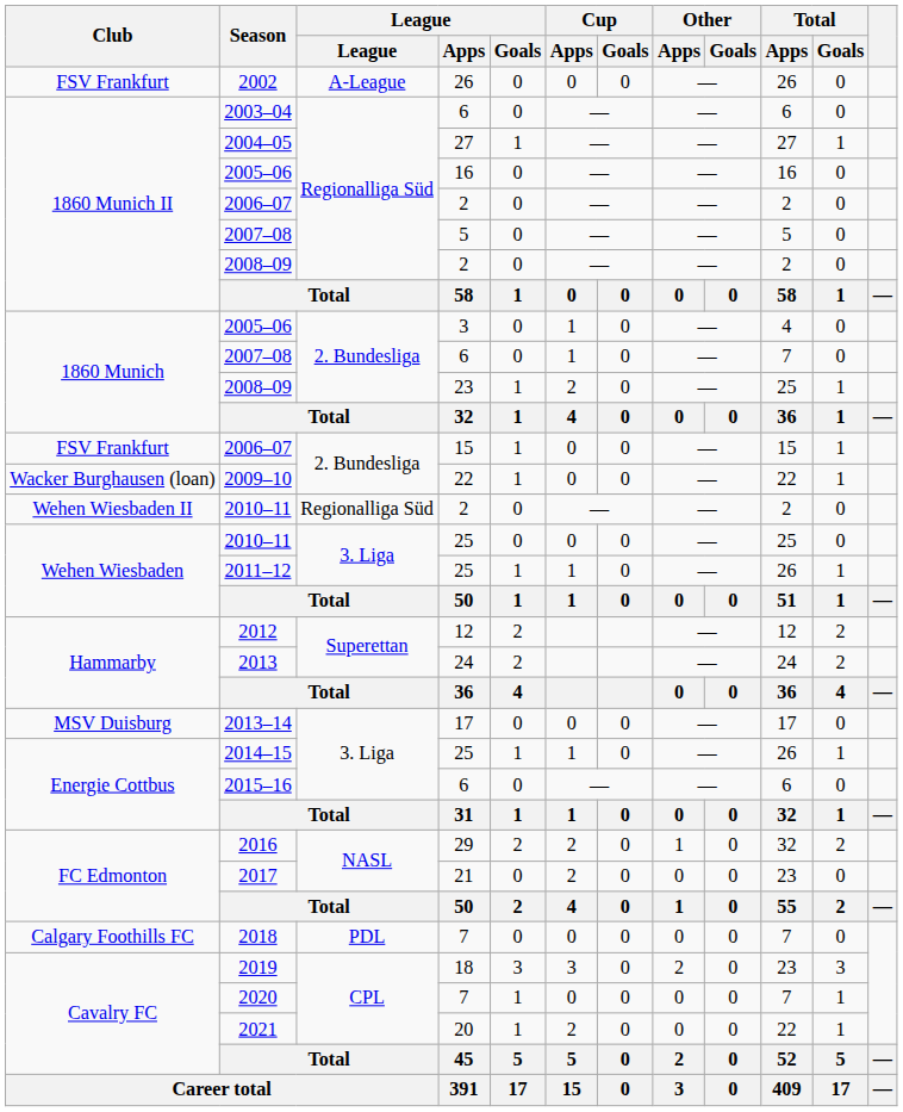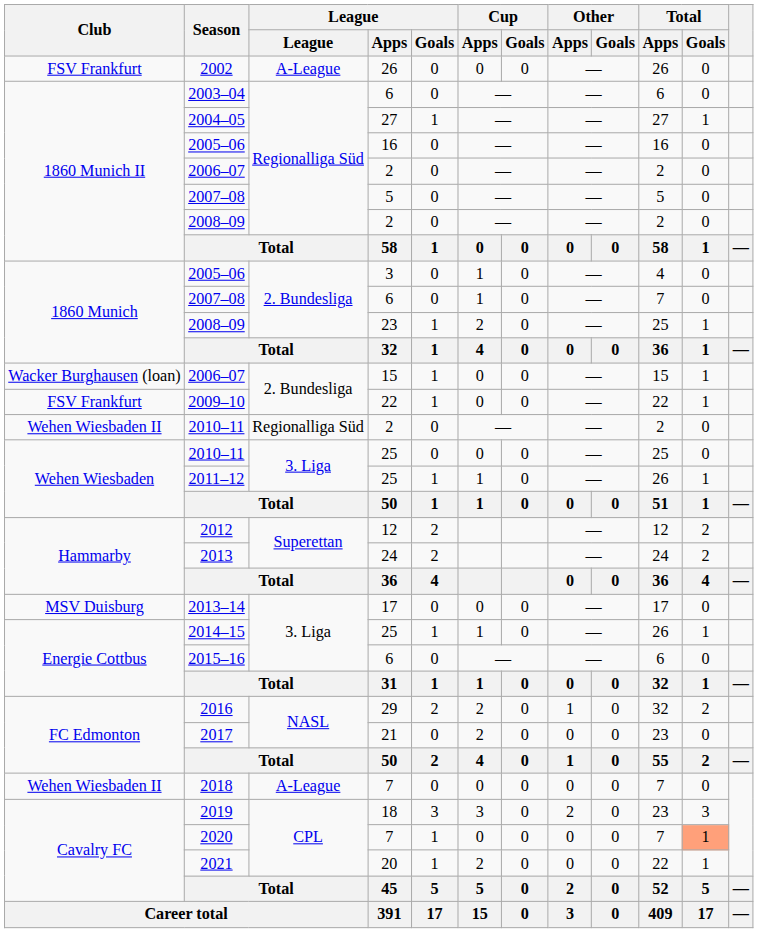 <table class="wikitable" style="text-align:center">
 <tr>
 <th rowspan="2">Club</th>
 <th rowspan="2">Season</th>
 <th colspan="3">League</th>
 <th colspan="2">Cup</th>
 <th colspan="2">Other</th>
 <th colspan="2">Total</th>
 <th rowspan="2"></th>
 </tr>
 <tr>
 <th>League</th>
 <th>Apps</th>
 <th>Goals</th>
 <th>Apps</th>
 <th>Goals</th>
 <th>Apps</th>
 <th>Goals</th>
 <th>Apps</th>
 <th>Goals</th>
 </tr>
 <tr>
 <td><a href='#'>FSV Frankfurt</a></td>
 <td><a href='#'>2002</a></td>
 <td><a href='#'>A-League</a></td>
 <td>26</td>
 <td>0</td>
 <td>0</td>
 <td>0</td>
 <td colspan="2">—</td>
 <td>26</td>
 <td>0</td>
 <td></td>
 </tr>
 <tr>
 <td rowspan="7"><a href='#'>1860 Munich II</a></td>
 <td><a href='#'>2003–04</a></td>
 <td rowspan="6"><a href='#'>Regionalliga Süd</a></td>
 <td>6</td>
 <td>0</td>
 <td colspan="2">—</td>
 <td colspan="2">—</td>
 <td>6</td>
 <td>0</td>
 <td></td>
 </tr>
 <tr>
 <td><a href='#'>2004–05</a></td>
 <td>27</td>
 <td>1</td>
 <td colspan="2">—</td>
 <td colspan="2">—</td>
 <td>27</td>
 <td>1</td>
 <td></td>
 </tr>
 <tr>
 <td><a href='#'>2005–06</a></td>
 <td>16</td>
 <td>0</td>
 <td colspan="2">—</td>
 <td colspan="2">—</td>
 <td>16</td>
 <td>0</td>
 <td></td>
 </tr>
 <tr>
 <td><a href='#'>2006–07</a></td>
 <td>2</td>
 <td>0</td>
 <td colspan="2">—</td>
 <td colspan="2">—</td>
 <td>2</td>
 <td>0</td>
 <td></td>
 </tr>
 <tr>
 <td><a href='#'>2007–08</a></td>
 <td>5</td>
 <td>0</td>
 <td colspan="2">—</td>
 <td colspan="2">—</td>
 <td>5</td>
 <td>0</td>
 <td></td>
 </tr>
 <tr>
 <td><a href='#'>2008–09</a></td>
 <td>2</td>
 <td>0</td>
 <td colspan="2">—</td>
 <td colspan="2">—</td>
 <td>2</td>
 <td>0</td>
 <td></td>
 </tr>
 <tr>
 <th colspan="2">Total</th>
 <th>58</th>
 <th>1</th>
 <th>0</th>
 <th>0</th>
 <th>0</th>
 <th>0</th>
 <th>58</th>
 <th>1</th>
 <th>—</th>
 </tr>
 <tr>
 <td rowspan="4"><a href='#'>1860 Munich</a></td>
 <td><a href='#'>2005–06</a></td>
 <td rowspan="3"><a href='#'>2. Bundesliga</a></td>
 <td>3</td>
 <td>0</td>
 <td>1</td>
 <td>0</td>
 <td colspan="2">—</td>
 <td>4</td>
 <td>0</td>
 <td></td>
 </tr>
 <tr>
 <td><a href='#'>2007–08</a></td>
 <td>6</td>
 <td>0</td>
 <td>1</td>
 <td>0</td>
 <td colspan="2">—</td>
 <td>7</td>
 <td>0</td>
 <td></td>
 </tr>
 <tr>
 <td><a href='#'>2008–09</a></td>
 <td>23</td>
 <td>1</td>
 <td>2</td>
 <td>0</td>
 <td colspan="2">—</td>
 <td>25</td>
 <td>1</td>
 <td></td>
 </tr>
 <tr>
 <th colspan="2">Total</th>
 <th>32</th>
 <th>1</th>
 <th>4</th>
 <th>0</th>
 <th>0</th>
 <th>0</th>
 <th>36</th>
 <th>1</th>
 <th>—</th>
 </tr>
 <tr>
-<td><a href='#'>FSV Frankfurt</a></td>
+<td><a href='#'>Wacker Burghausen</a> (loan)</td>
 <td><a href='#'>2006–07</a></td>
 <td rowspan="2">2. Bundesliga</td>
 <td>15</td>
 <td>1</td>
 <td>0</td>
 <td>0</td>
 <td colspan="2">—</td>
 <td>15</td>
 <td>1</td>
 <td></td>
 </tr>
 <tr>
-<td><a href='#'>Wacker Burghausen</a> (loan)</td>
+<td><a href='#'>FSV Frankfurt</a></td>
 <td><a href='#'>2009–10</a></td>
 <td>22</td>
 <td>1</td>
 <td>0</td>
 <td>0</td>
 <td colspan="2">—</td>
 <td>22</td>
 <td>1</td>
 <td></td>
 </tr>
 <tr>
 <td><a href='#'>Wehen Wiesbaden II</a></td>
 <td><a href='#'>2010–11</a></td>
 <td>Regionalliga Süd</td>
 <td>2</td>
 <td>0</td>
 <td colspan="2">—</td>
 <td colspan="2">—</td>
 <td>2</td>
 <td>0</td>
 <td></td>
 </tr>
 <tr>
 <td rowspan="3"><a href='#'>Wehen Wiesbaden</a></td>
 <td><a href='#'>2010–11</a></td>
 <td rowspan="2"><a href='#'>3. Liga</a></td>
 <td>25</td>
 <td>0</td>
 <td>0</td>
 <td>0</td>
 <td colspan="2">—</td>
 <td>25</td>
 <td>0</td>
 <td></td>
 </tr>
 <tr>
 <td><a href='#'>2011–12</a></td>
 <td>25</td>
 <td>1</td>
 <td>1</td>
 <td>0</td>
 <td colspan="2">—</td>
 <td>26</td>
 <td>1</td>
 <td></td>
 </tr>
 <tr>
 <th colspan="2">Total</th>
 <th>50</th>
 <th>1</th>
 <th>1</th>
 <th>0</th>
 <th>0</th>
 <th>0</th>
 <th>51</th>
 <th>1</th>
 <th>—</th>
 </tr>
 <tr>
 <td rowspan="3"><a href='#'>Hammarby</a></td>
 <td><a href='#'>2012</a></td>
 <td rowspan="2"><a href='#'>Superettan</a></td>
 <td>12</td>
 <td>2</td>
 <td></td>
 <td></td>
 <td colspan="2">—</td>
 <td>12</td>
 <td>2</td>
 <td></td>
 </tr>
 <tr>
 <td><a href='#'>2013</a></td>
 <td>24</td>
 <td>2</td>
 <td></td>
 <td></td>
 <td colspan="2">—</td>
 <td>24</td>
 <td>2</td>
 <td></td>
 </tr>
 <tr>
 <th colspan="2">Total</th>
 <th>36</th>
 <th>4</th>
 <th></th>
 <th></th>
 <th>0</th>
 <th>0</th>
 <th>36</th>
 <th>4</th>
 <th>—</th>
 </tr>
 <tr>
 <td><a href='#'>MSV Duisburg</a></td>
 <td><a href='#'>2013–14</a></td>
 <td rowspan="3">3. Liga</td>
 <td>17</td>
 <td>0</td>
 <td>0</td>
 <td>0</td>
 <td colspan="2">—</td>
 <td>17</td>
 <td>0</td>
 <td></td>
 </tr>
 <tr>
 <td rowspan="3"><a href='#'>Energie Cottbus</a></td>
 <td><a href='#'>2014–15</a></td>
 <td>25</td>
 <td>1</td>
 <td>1</td>
 <td>0</td>
 <td colspan="2">—</td>
 <td>26</td>
 <td>1</td>
 <td></td>
 </tr>
 <tr>
 <td><a href='#'>2015–16</a></td>
 <td>6</td>
 <td>0</td>
 <td colspan="2">—</td>
 <td colspan="2">—</td>
 <td>6</td>
 <td>0</td>
 <td></td>
 </tr>
 <tr>
 <th colspan="2">Total</th>
 <th>31</th>
 <th>1</th>
 <th>1</th>
 <th>0</th>
 <th>0</th>
 <th>0</th>
 <th>32</th>
 <th>1</th>
 <th>—</th>
 </tr>
 <tr>
 <td rowspan="3"><a href='#'>FC Edmonton</a></td>
 <td><a href='#'>2016</a></td>
 <td rowspan="2"><a href='#'>NASL</a></td>
 <td>29</td>
 <td>2</td>
 <td>2</td>
 <td>0</td>
 <td>1</td>
 <td>0</td>
 <td>32</td>
 <td>2</td>
 <td></td>
 </tr>
 <tr>
 <td><a href='#'>2017</a></td>
 <td>21</td>
 <td>0</td>
 <td>2</td>
 <td>0</td>
 <td>0</td>
 <td>0</td>
 <td>23</td>
 <td>0</td>
 <td></td>
 </tr>
 <tr>
 <th colspan="2">Total</th>
 <th>50</th>
 <th>2</th>
 <th>4</th>
 <th>0</th>
 <th>1</th>
 <th>0</th>
 <th>55</th>
 <th>2</th>
 <th>—</th>
 </tr>
 <tr>
-<td><a href='#'>Calgary Foothills FC</a></td>
+<td><a href='#'>Wehen Wiesbaden II</a></td>
 <td><a href='#'>2018</a></td>
-<td><a href='#'>PDL</a></td>
+<td><a href='#'>A-League</a></td>
 <td>7</td>
 <td>0</td>
 <td>0</td>
 <td>0</td>
 <td>0</td>
 <td>0</td>
 <td>7</td>
 <td>0</td>
 </tr>
 <tr>
 <td rowspan="4"><a href='#'>Cavalry FC</a></td>
 <td><a href='#'>2019</a></td>
 <td rowspan="3"><a href='#'>CPL</a></td>
 <td>18</td>
 <td>3</td>
 <td>3</td>
 <td>0</td>
 <td>2</td>
 <td>0</td>
 <td>23</td>
 <td>3</td>
 </tr>
 <tr>
 <td><a href='#'>2020</a></td>
 <td>7</td>
 <td>1</td>
 <td>0</td>
 <td>0</td>
 <td>0</td>
 <td>0</td>
 <td>7</td>
-<td>1</td>
+<td style="background: lightsalmon;">1</td>
 </tr>
 <tr>
 <td><a href='#'>2021</a></td>
 <td>20</td>
 <td>1</td>
 <td>2</td>
 <td>0</td>
 <td>0</td>
 <td>0</td>
 <td>22</td>
 <td>1</td>
 </tr>
 <tr>
 <th colspan="2">Total</th>
 <th>45</th>
 <th>5</th>
 <th>5</th>
 <th>0</th>
 <th>2</th>
 <th>0</th>
 <th>52</th>
 <th>5</th>
 <th>—</th>
 </tr>
 <tr>
 <th colspan="3">Career total</th>
 <th>391</th>
 <th>17</th>
 <th>15</th>
 <th>0</th>
 <th>3</th>
 <th>0</th>
 <th>409</th>
 <th>17</th>
 <th>—</th>
 </tr>
 </table>
